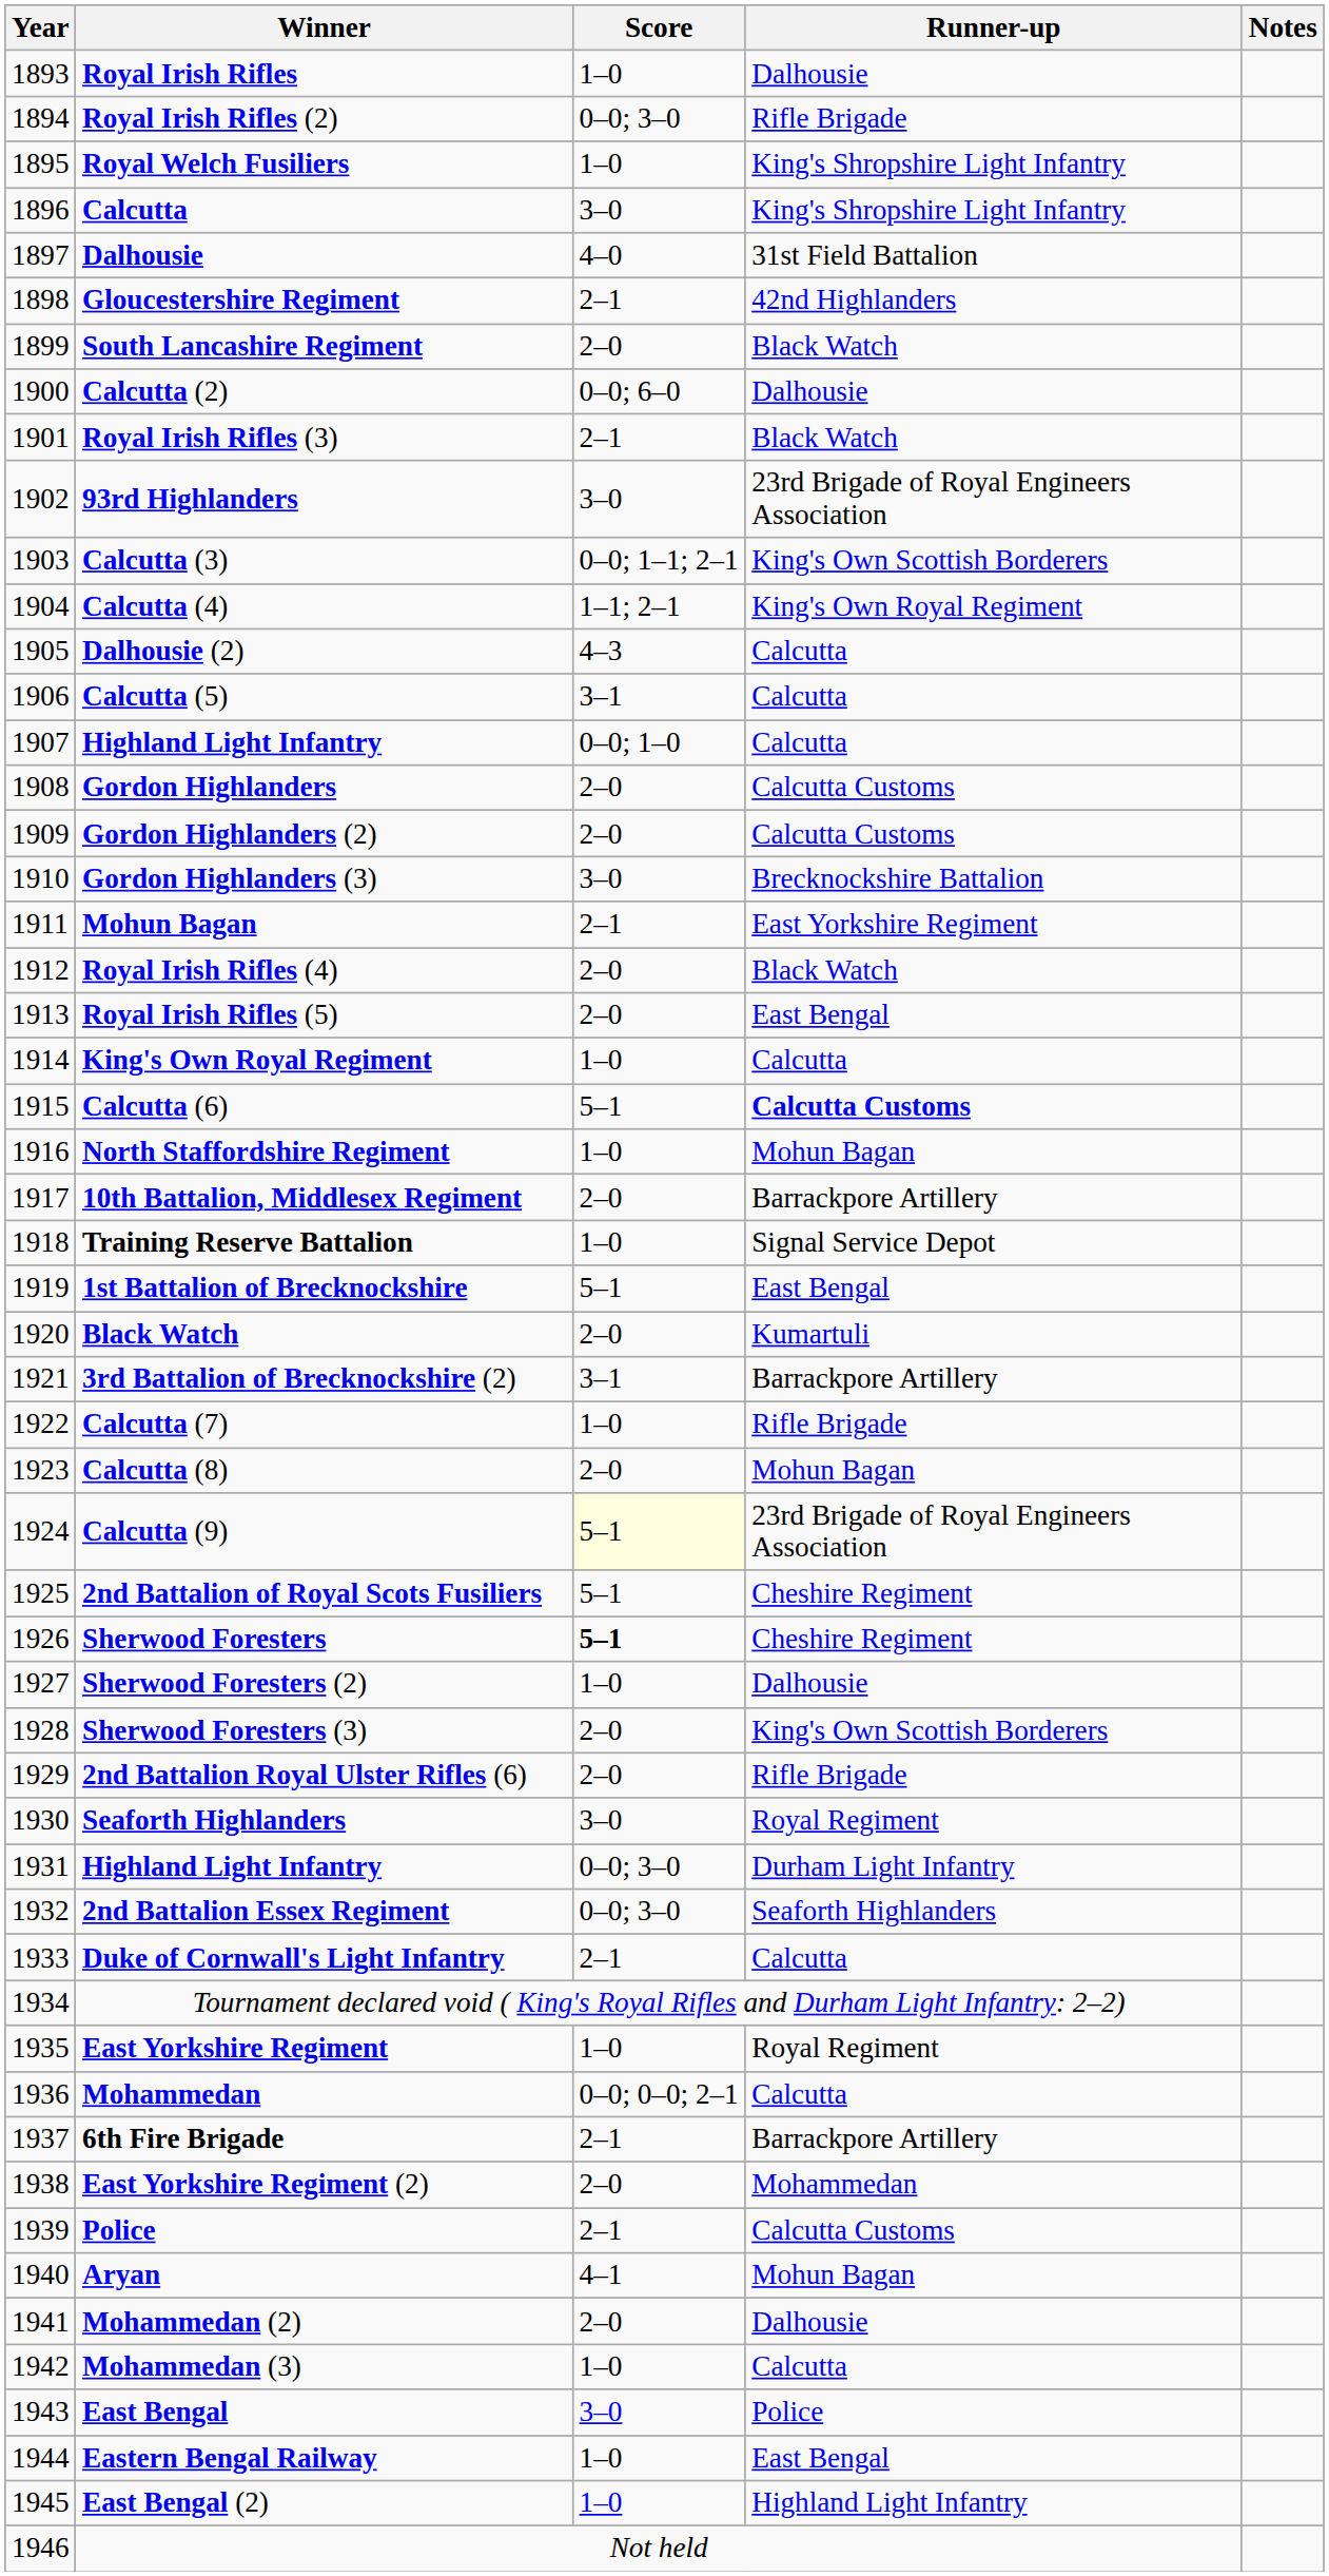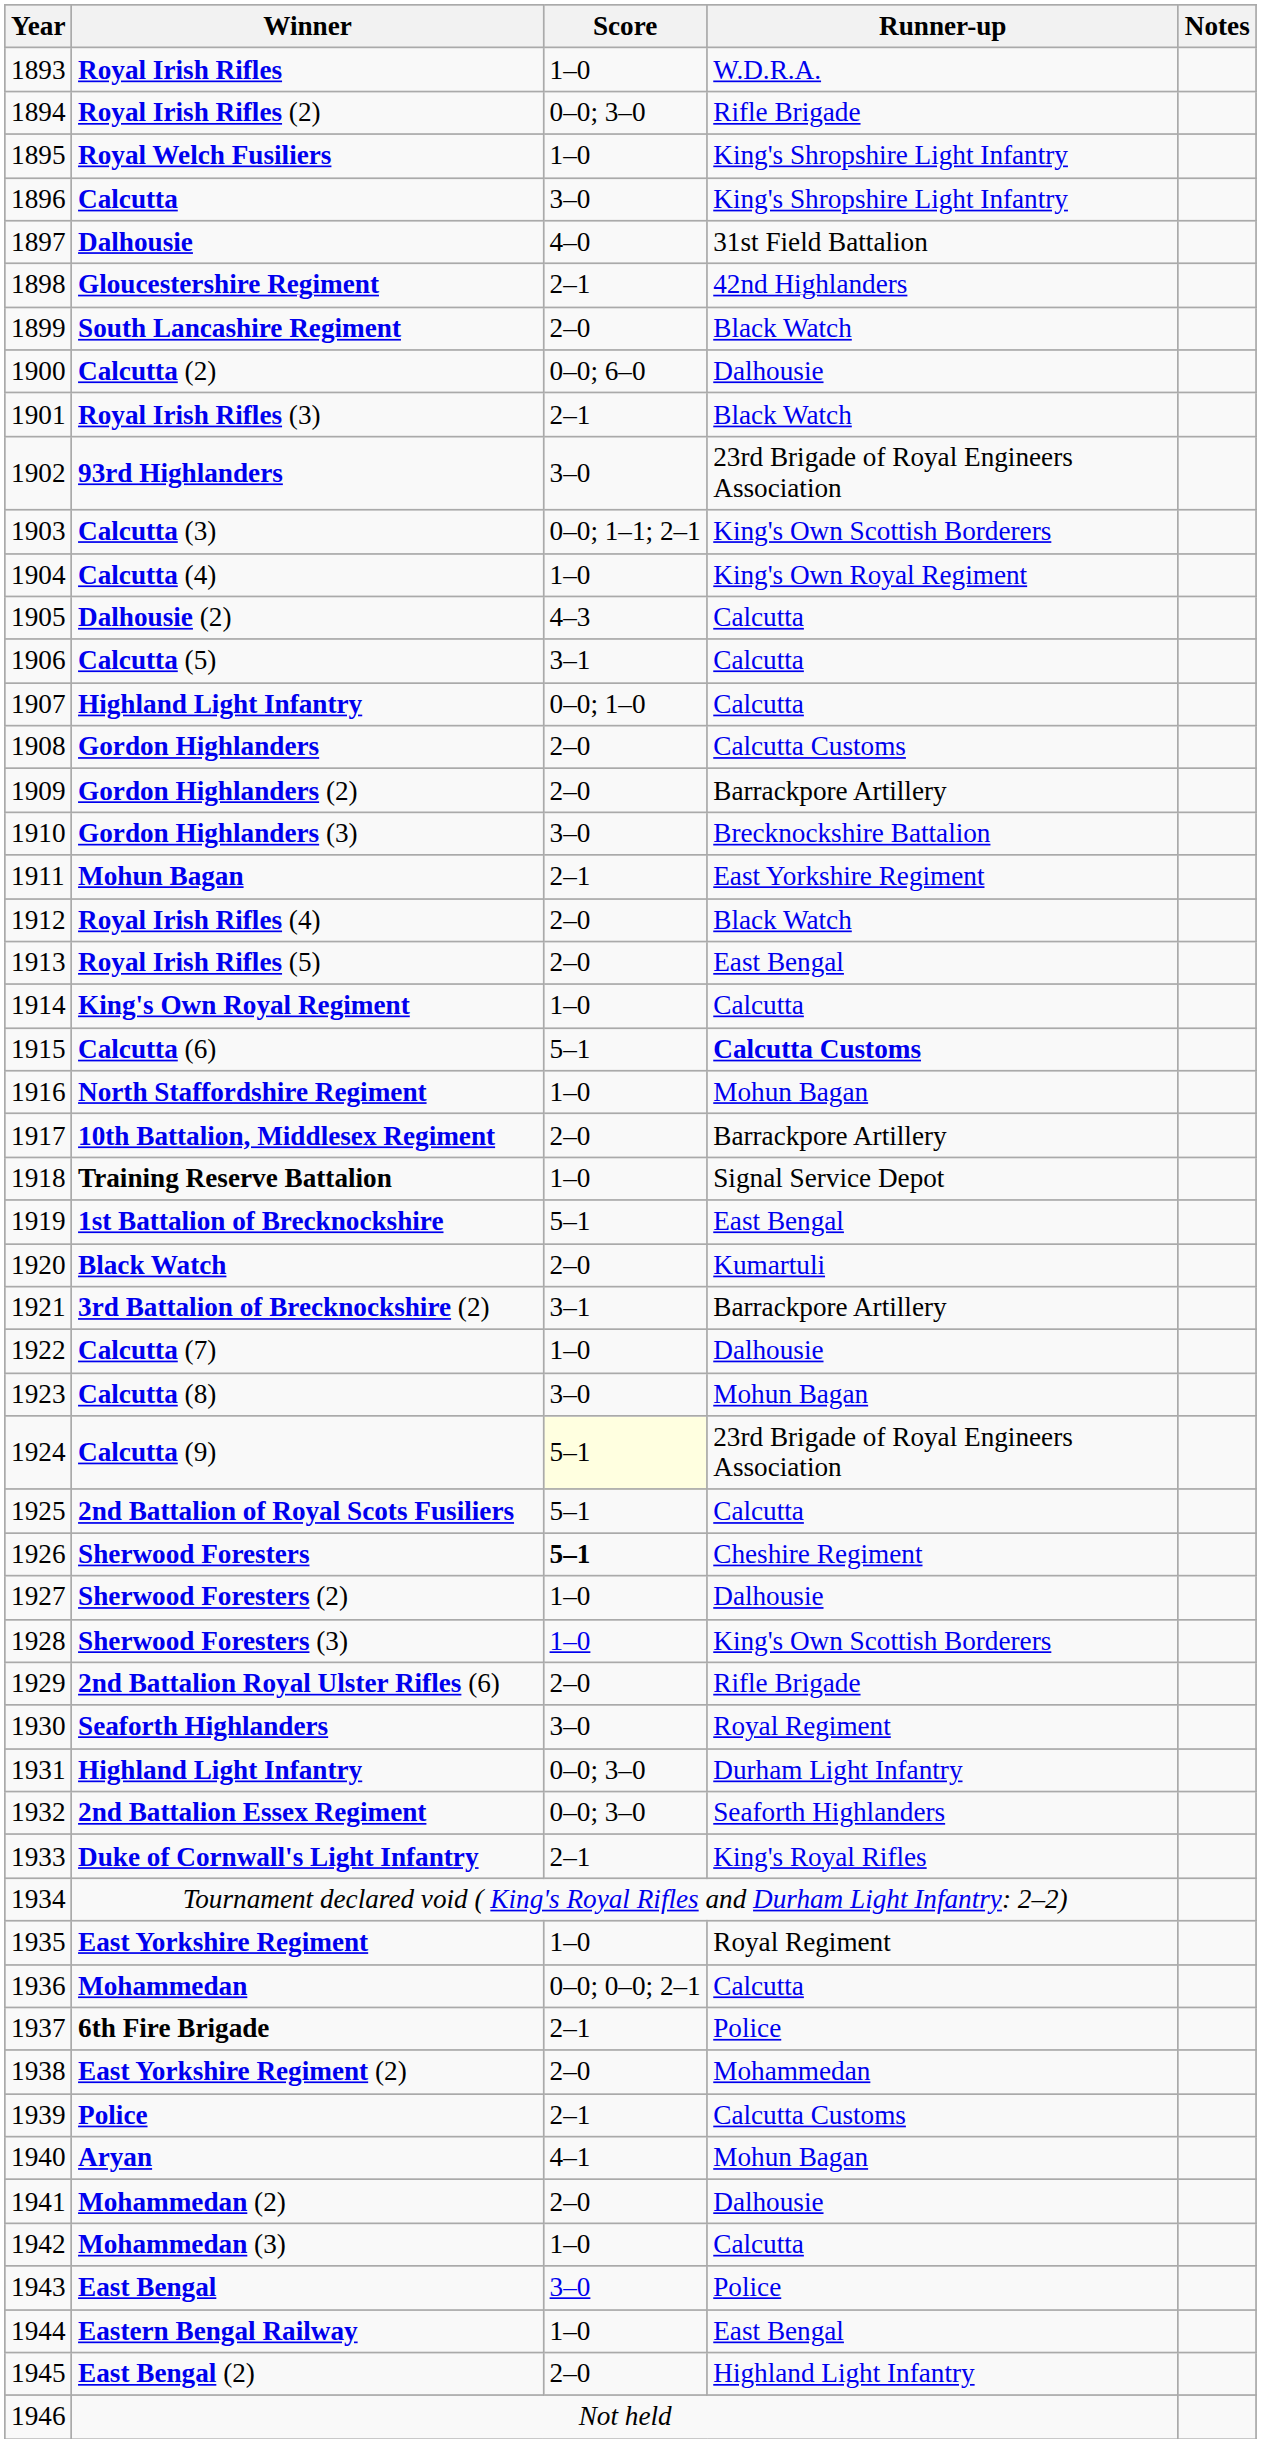 <table class="wikitable sortable" style="text-align: left;">
 <tr>
 <th>Year</th>
 <th width="270">Winner</th>
 <th>Score</th>
 <th width="270">Runner-up</th>
 <th>Notes</th>
 </tr>
 <tr>
 <td>1893</td>
 <td> <strong><a href='#'>Royal Irish Rifles</a></strong></td>
 <td>1–0</td>
-<td> <a href='#'>Dalhousie</a></td>
+<td> <a href='#'>W.D.R.A.</a></td>
 <td></td>
 </tr>
 <tr>
 <td>1894</td>
 <td> <strong><a href='#'>Royal Irish Rifles</a></strong> (2)</td>
 <td>0–0; 3–0</td>
 <td> <a href='#'>Rifle Brigade</a></td>
 <td></td>
 </tr>
 <tr>
 <td>1895</td>
 <td> <strong><a href='#'>Royal Welch Fusiliers</a></strong></td>
 <td>1–0</td>
 <td> <a href='#'>King's Shropshire Light Infantry</a></td>
 <td></td>
 </tr>
 <tr>
 <td>1896</td>
 <td> <strong><a href='#'>Calcutta</a></strong></td>
 <td>3–0</td>
 <td> <a href='#'>King's Shropshire Light Infantry</a></td>
 <td></td>
 </tr>
 <tr>
 <td>1897</td>
 <td> <strong><a href='#'>Dalhousie</a></strong></td>
 <td>4–0</td>
 <td> 31st Field Battalion</td>
 <td></td>
 </tr>
 <tr>
 <td>1898</td>
 <td> <strong><a href='#'>Gloucestershire Regiment</a></strong></td>
 <td>2–1</td>
 <td> <a href='#'>42nd Highlanders</a></td>
 <td></td>
 </tr>
 <tr>
 <td>1899</td>
 <td> <strong><a href='#'>South Lancashire Regiment</a></strong></td>
 <td>2–0</td>
 <td> <a href='#'>Black Watch</a></td>
 <td></td>
 </tr>
 <tr>
 <td>1900</td>
 <td> <strong><a href='#'>Calcutta</a></strong> (2)</td>
 <td>0–0; 6–0</td>
 <td> <a href='#'>Dalhousie</a></td>
 <td></td>
 </tr>
 <tr>
 <td>1901</td>
 <td> <strong><a href='#'>Royal Irish Rifles</a></strong> (3)</td>
 <td>2–1</td>
 <td> <a href='#'>Black Watch</a></td>
 <td></td>
 </tr>
 <tr>
 <td>1902</td>
 <td> <strong><a href='#'>93rd Highlanders</a></strong></td>
 <td>3–0</td>
 <td> 23rd Brigade of Royal Engineers Association</td>
 <td></td>
 </tr>
 <tr>
 <td>1903</td>
 <td> <strong><a href='#'>Calcutta</a></strong> (3)</td>
 <td>0–0; 1–1; 2–1</td>
 <td> <a href='#'>King's Own Scottish Borderers</a></td>
 <td></td>
 </tr>
 <tr>
 <td>1904</td>
 <td> <strong><a href='#'>Calcutta</a></strong> (4)</td>
-<td>1–1; 2–1</td>
+<td>1–0</td>
 <td> <a href='#'>King's Own Royal Regiment</a></td>
 <td></td>
 </tr>
 <tr>
 <td>1905</td>
 <td> <strong><a href='#'>Dalhousie</a></strong> (2)</td>
 <td>4–3</td>
 <td> <a href='#'>Calcutta</a></td>
 <td></td>
 </tr>
 <tr>
 <td>1906</td>
 <td> <strong><a href='#'>Calcutta</a></strong> (5)</td>
 <td>3–1</td>
 <td> <a href='#'>Calcutta</a></td>
 <td></td>
 </tr>
 <tr>
 <td>1907</td>
 <td> <strong><a href='#'>Highland Light Infantry</a></strong></td>
 <td>0–0; 1–0</td>
 <td> <a href='#'>Calcutta</a></td>
 <td></td>
 </tr>
 <tr>
 <td>1908</td>
 <td> <strong><a href='#'>Gordon Highlanders</a></strong></td>
 <td>2–0</td>
 <td> <a href='#'>Calcutta Customs</a></td>
 <td></td>
 </tr>
 <tr>
 <td>1909</td>
 <td> <strong><a href='#'>Gordon Highlanders</a></strong> (2)</td>
 <td>2–0</td>
-<td> <a href='#'>Calcutta Customs</a></td>
+<td> Barrackpore Artillery</td>
 <td></td>
 </tr>
 <tr>
 <td>1910</td>
 <td> <strong><a href='#'>Gordon Highlanders</a></strong> (3)</td>
 <td>3–0</td>
 <td> <a href='#'>Brecknockshire Battalion</a></td>
 <td></td>
 </tr>
 <tr>
 <td>1911</td>
 <td> <strong><a href='#'>Mohun Bagan</a></strong></td>
 <td>2–1</td>
 <td> <a href='#'>East Yorkshire Regiment</a></td>
 <td></td>
 </tr>
 <tr>
 <td>1912</td>
 <td> <strong><a href='#'>Royal Irish Rifles</a></strong> (4)</td>
 <td>2–0</td>
 <td> <a href='#'>Black Watch</a></td>
 <td></td>
 </tr>
 <tr>
 <td>1913</td>
 <td> <strong><a href='#'>Royal Irish Rifles</a></strong> (5)</td>
 <td>2–0</td>
 <td> <a href='#'>East Bengal</a></td>
 <td></td>
 </tr>
 <tr>
 <td>1914</td>
 <td> <strong><a href='#'>King's Own Royal Regiment</a></strong></td>
 <td>1–0</td>
 <td> <a href='#'>Calcutta</a></td>
 <td></td>
 </tr>
 <tr>
 <td>1915</td>
 <td> <strong><a href='#'>Calcutta</a></strong> (6)</td>
 <td>5–1</td>
 <td><strong> <a href='#'>Calcutta Customs</a></strong></td>
 <td></td>
 </tr>
 <tr>
 <td>1916</td>
 <td> <strong><a href='#'>North Staffordshire Regiment</a></strong></td>
 <td>1–0</td>
 <td> <a href='#'>Mohun Bagan</a></td>
 <td></td>
 </tr>
 <tr>
 <td>1917</td>
 <td> <strong><a href='#'>10th Battalion, Middlesex Regiment</a></strong></td>
 <td>2–0</td>
 <td> Barrackpore Artillery</td>
 <td></td>
 </tr>
 <tr>
 <td>1918</td>
 <td> <strong>Training Reserve Battalion</strong></td>
 <td>1–0</td>
 <td> Signal Service Depot</td>
 <td></td>
 </tr>
 <tr>
 <td>1919</td>
 <td> <strong><a href='#'>1st Battalion of Brecknockshire</a></strong></td>
 <td>5–1</td>
 <td> <a href='#'>East Bengal</a></td>
 <td></td>
 </tr>
 <tr>
 <td>1920</td>
 <td> <strong><a href='#'>Black Watch</a></strong></td>
 <td>2–0</td>
 <td> <a href='#'>Kumartuli</a></td>
 <td></td>
 </tr>
 <tr>
 <td>1921</td>
 <td> <strong><a href='#'>3rd Battalion of Brecknockshire</a></strong> (2)</td>
 <td>3–1</td>
 <td> Barrackpore Artillery</td>
 <td></td>
 </tr>
 <tr>
 <td>1922</td>
 <td> <strong><a href='#'>Calcutta</a></strong> (7)</td>
 <td>1–0</td>
-<td> <a href='#'>Rifle Brigade</a></td>
+<td> <a href='#'>Dalhousie</a></td>
 <td></td>
 </tr>
 <tr>
 <td>1923</td>
 <td> <strong><a href='#'>Calcutta</a></strong> (8)</td>
-<td>2–0</td>
+<td>3–0</td>
 <td> <a href='#'>Mohun Bagan</a></td>
 <td></td>
 </tr>
 <tr>
 <td>1924</td>
 <td> <strong><a href='#'>Calcutta</a></strong> (9)</td>
 <td style="background: lightyellow;">5–1</td>
 <td> 23rd Brigade of Royal Engineers Association</td>
 <td></td>
 </tr>
 <tr>
 <td>1925</td>
 <td> <strong><a href='#'>2nd Battalion of Royal Scots Fusiliers</a></strong></td>
 <td>5–1</td>
-<td> <a href='#'>Cheshire Regiment</a></td>
+<td> <a href='#'>Calcutta</a></td>
 <td></td>
 </tr>
 <tr>
 <td>1926</td>
 <td> <strong><a href='#'>Sherwood Foresters</a></strong></td>
 <td><strong>5–1</strong></td>
 <td> <a href='#'>Cheshire Regiment</a></td>
 <td></td>
 </tr>
 <tr>
 <td>1927</td>
 <td> <strong><a href='#'>Sherwood Foresters</a></strong> (2)</td>
 <td>1–0</td>
 <td> <a href='#'>Dalhousie</a></td>
 <td></td>
 </tr>
 <tr>
 <td>1928</td>
 <td> <strong><a href='#'>Sherwood Foresters</a></strong> (3)</td>
-<td>2–0</td>
+<td><a href='#'>1–0</a></td>
 <td> <a href='#'>King's Own Scottish Borderers</a></td>
 <td></td>
 </tr>
 <tr>
 <td>1929</td>
 <td> <strong><a href='#'>2nd Battalion Royal Ulster Rifles</a></strong> (6)</td>
 <td>2–0</td>
 <td> <a href='#'>Rifle Brigade</a></td>
 <td></td>
 </tr>
 <tr>
 <td>1930</td>
 <td> <strong><a href='#'>Seaforth Highlanders</a></strong></td>
 <td>3–0</td>
 <td> <a href='#'>Royal Regiment</a></td>
 <td></td>
 </tr>
 <tr>
 <td>1931</td>
 <td> <strong><a href='#'>Highland Light Infantry</a></strong></td>
 <td>0–0; 3–0</td>
 <td> <a href='#'>Durham Light Infantry</a></td>
 <td></td>
 </tr>
 <tr>
 <td>1932</td>
 <td> <strong><a href='#'>2nd Battalion Essex Regiment</a></strong></td>
 <td>0–0; 3–0</td>
 <td> <a href='#'>Seaforth Highlanders</a></td>
 <td></td>
 </tr>
 <tr>
 <td>1933</td>
 <td> <strong><a href='#'>Duke of Cornwall's Light Infantry</a></strong></td>
 <td>2–1</td>
-<td> <a href='#'>Calcutta</a></td>
+<td> <a href='#'>King's Royal Rifles</a></td>
 <td></td>
 </tr>
 <tr>
 <td>1934</td>
 <td colspan=3 style="text-align:center;"><em>Tournament declared void ( <a href='#'>King's Royal Rifles</a> and  <a href='#'>Durham Light Infantry</a>: 2–2)</em></td>
 <td></td>
 </tr>
 <tr>
 <td>1935</td>
 <td> <strong><a href='#'>East Yorkshire Regiment</a></strong></td>
 <td>1–0</td>
 <td> Royal Regiment</td>
 <td></td>
 </tr>
 <tr>
 <td>1936</td>
 <td> <strong><a href='#'>Mohammedan</a></strong></td>
 <td>0–0; 0–0; 2–1</td>
 <td> <a href='#'>Calcutta</a></td>
 <td></td>
 </tr>
 <tr>
 <td>1937</td>
 <td> <strong>6th Fire Brigade</strong></td>
 <td>2–1</td>
-<td> Barrackpore Artillery</td>
+<td> <a href='#'>Police</a></td>
 <td></td>
 </tr>
 <tr>
 <td>1938</td>
 <td> <strong><a href='#'>East Yorkshire Regiment</a></strong> (2)</td>
 <td>2–0</td>
 <td> <a href='#'>Mohammedan</a></td>
 <td></td>
 </tr>
 <tr>
 <td>1939</td>
 <td> <strong><a href='#'>Police</a></strong></td>
 <td>2–1</td>
 <td> <a href='#'>Calcutta Customs</a></td>
 <td></td>
 </tr>
 <tr>
 <td>1940</td>
 <td> <strong><a href='#'>Aryan</a></strong></td>
 <td>4–1</td>
 <td> <a href='#'>Mohun Bagan</a></td>
 <td></td>
 </tr>
 <tr>
 <td>1941</td>
 <td> <strong><a href='#'>Mohammedan</a></strong> (2)</td>
 <td>2–0</td>
 <td> <a href='#'>Dalhousie</a></td>
 <td></td>
 </tr>
 <tr>
 <td>1942</td>
 <td> <strong><a href='#'>Mohammedan</a></strong> (3)</td>
 <td>1–0</td>
 <td> <a href='#'>Calcutta</a></td>
 <td></td>
 </tr>
 <tr>
 <td>1943</td>
 <td> <strong><a href='#'>East Bengal</a></strong></td>
 <td><a href='#'>3–0</a></td>
 <td> <a href='#'>Police</a></td>
 <td></td>
 </tr>
 <tr>
 <td>1944</td>
 <td> <strong><a href='#'>Eastern Bengal Railway</a></strong></td>
 <td>1–0</td>
 <td> <a href='#'>East Bengal</a></td>
 <td></td>
 </tr>
 <tr>
 <td>1945</td>
 <td> <strong><a href='#'>East Bengal</a></strong> (2)</td>
-<td><a href='#'>1–0</a></td>
+<td>2–0</td>
 <td> <a href='#'>Highland Light Infantry</a></td>
 <td></td>
 </tr>
 <tr>
 <td>1946</td>
 <td colspan=3 style="text-align:center;"><em>Not held</em></td>
 <td></td>
 </tr>
 </table>
